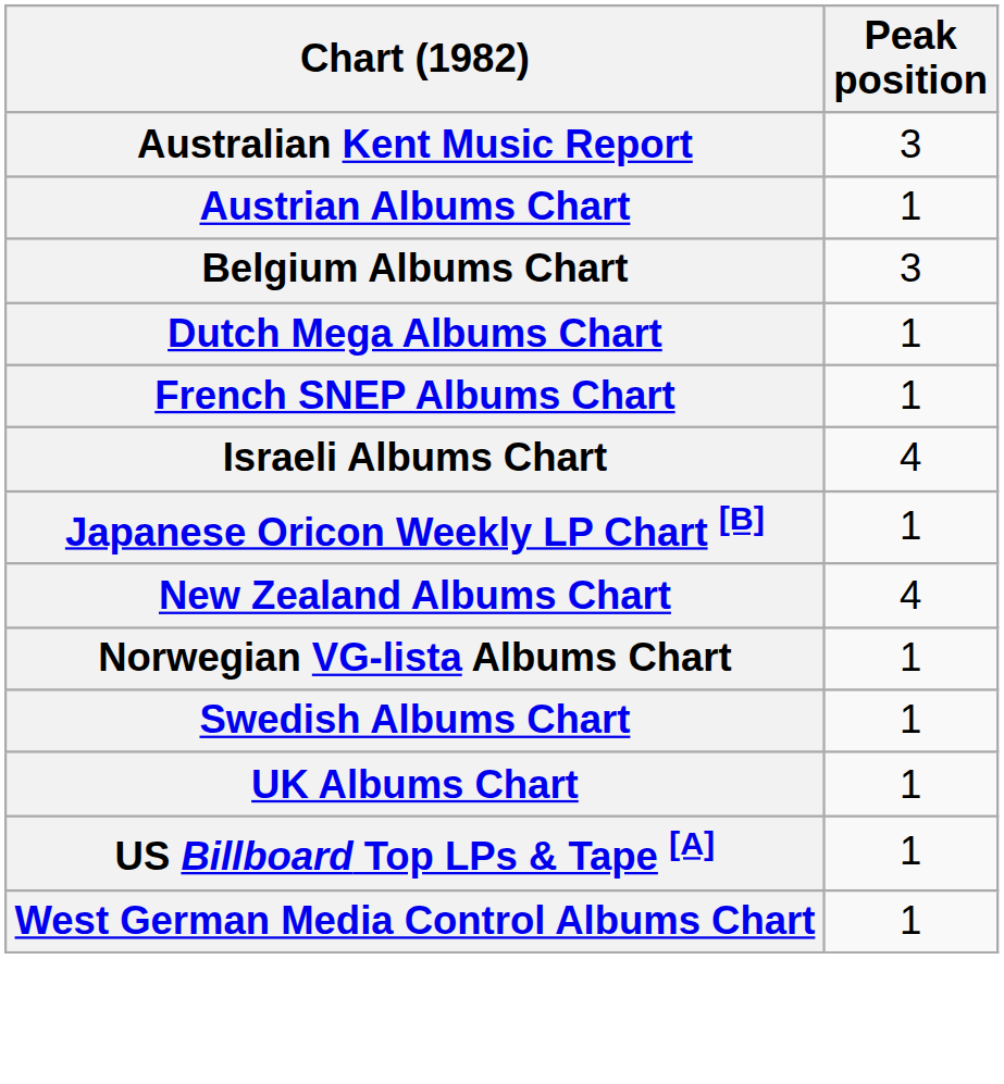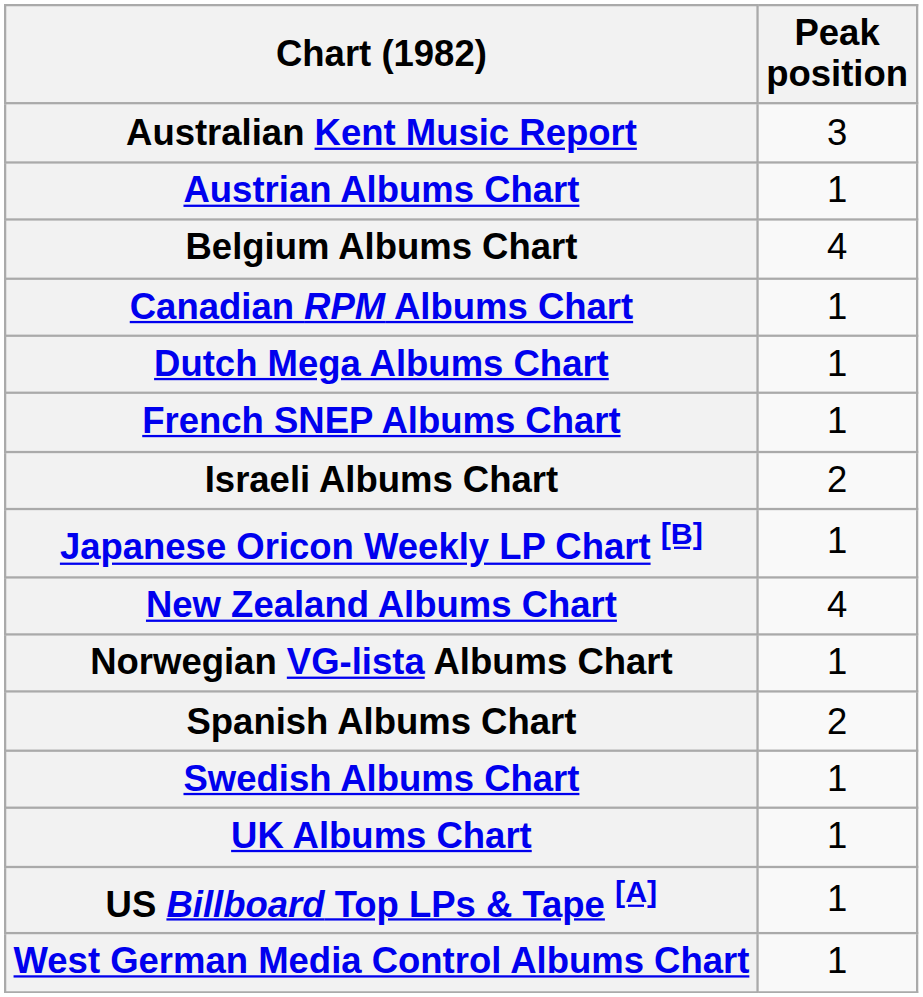 <table class="wikitable sortable plainrowheaders" style="text-align:center;">
 <tr>
 <th scope="col">Chart (1982)</th>
 <th scope="col">Peak<br>position</th>
 </tr>
 <tr>
 <th scope="row">Australian <a href='#'>Kent Music Report</a></th>
 <td>3</td>
 </tr>
 <tr>
 <th scope="row"><a href='#'>Austrian Albums Chart</a></th>
 <td>1</td>
 </tr>
 <tr>
 <th scope="row">Belgium Albums Chart</th>
-<td>3</td>
+<td>4</td>
+</tr>
+<tr>
+<th scope="row"><a href='#'>Canadian <em>RPM</em> Albums Chart</a></th>
+<td>1</td>
 </tr>
 <tr>
 <th scope="row"><a href='#'>Dutch Mega Albums Chart</a></th>
 <td>1</td>
 </tr>
 <tr>
 <th scope="row"><a href='#'>French SNEP Albums Chart</a></th>
 <td>1</td>
 </tr>
 <tr>
 <th scope="row">Israeli Albums Chart</th>
-<td>4</td>
+<td>2</td>
 </tr>
 <tr>
 <th scope="row"><a href='#'>Japanese Oricon Weekly LP Chart</a> <sup><span></span><a href='#'><strong>[B]</strong></a></sup></th>
 <td>1</td>
 </tr>
 <tr>
 <th scope="row"><a href='#'>New Zealand Albums Chart</a></th>
 <td>4</td>
 </tr>
 <tr>
 <th scope="row">Norwegian <a href='#'>VG-lista</a> Albums Chart</th>
 <td>1</td>
+</tr>
+<tr>
+<th scope="row">Spanish Albums Chart</th>
+<td>2</td>
 </tr>
 <tr>
 <th scope="row"><a href='#'>Swedish Albums Chart</a></th>
 <td>1</td>
 </tr>
 <tr>
 <th scope="row"><a href='#'>UK Albums Chart</a></th>
 <td>1</td>
 </tr>
 <tr>
 <th scope="row">US <a href='#'><em>Billboard</em> Top LPs & Tape</a> <sup><span></span><a href='#'><strong>[A]</strong></a></sup></th>
 <td>1</td>
 </tr>
 <tr>
 <th scope="row"><a href='#'>West German Media Control Albums Chart</a></th>
 <td>1</td>
 </tr>
 </table>
